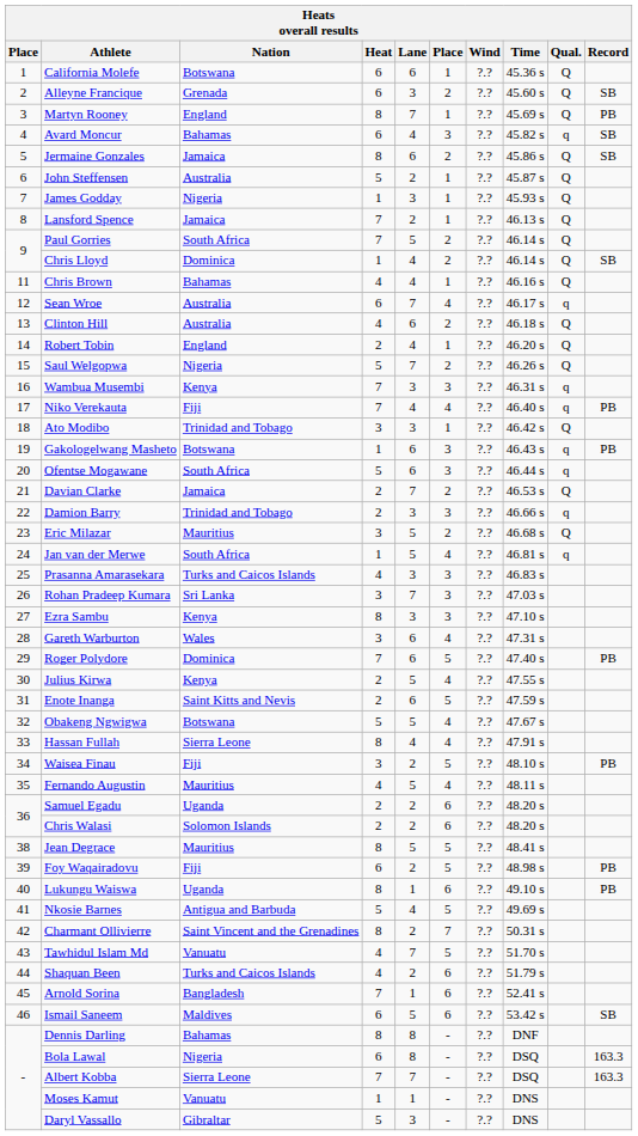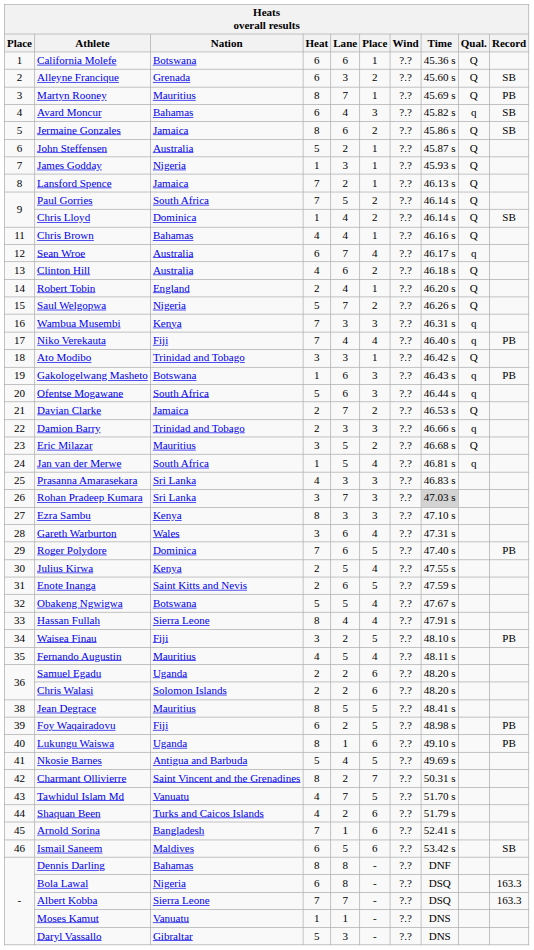 <table class="wikitable">
 <tr>
 <th colspan=10>Heats <br> overall results</th>
 </tr>
 <tr>
 <th>Place</th>
 <th>Athlete</th>
 <th>Nation</th>
 <th>Heat</th>
 <th>Lane</th>
 <th>Place</th>
 <th>Wind</th>
 <th>Time</th>
 <th>Qual.</th>
 <th>Record</th>
 </tr>
 <tr>
 <td align="center">1</td>
 <td align="left"><a href='#'>California Molefe</a></td>
 <td align="left"> <a href='#'>Botswana</a></td>
 <td align="center">6</td>
 <td align="center">6</td>
 <td align="center">1</td>
 <td align="center">?.?</td>
 <td align="center">45.36 s</td>
 <td align="center">Q</td>
 <td align="center"></td>
 </tr>
 <tr>
 <td align="center">2</td>
 <td align="left"><a href='#'>Alleyne Francique</a></td>
 <td align="left"> <a href='#'>Grenada</a></td>
 <td align="center">6</td>
 <td align="center">3</td>
 <td align="center">2</td>
 <td align="center">?.?</td>
 <td align="center">45.60 s</td>
 <td align="center">Q</td>
 <td align="center">SB</td>
 </tr>
 <tr>
 <td align="center">3</td>
 <td align="left"><a href='#'>Martyn Rooney</a></td>
-<td align="left"> <a href='#'>England</a></td>
+<td align="left"> <a href='#'>Mauritius</a></td>
 <td align="center">8</td>
 <td align="center">7</td>
 <td align="center">1</td>
 <td align="center">?.?</td>
 <td align="center">45.69 s</td>
 <td align="center">Q</td>
 <td align="center">PB</td>
 </tr>
 <tr>
 <td align="center">4</td>
 <td align="left"><a href='#'>Avard Moncur</a></td>
 <td align="left"> <a href='#'>Bahamas</a></td>
 <td align="center">6</td>
 <td align="center">4</td>
 <td align="center">3</td>
 <td align="center">?.?</td>
 <td align="center">45.82 s</td>
 <td align="center">q</td>
 <td align="center">SB</td>
 </tr>
 <tr>
 <td align="center">5</td>
 <td align="left"><a href='#'>Jermaine Gonzales</a></td>
 <td align="left"> <a href='#'>Jamaica</a></td>
 <td align="center">8</td>
 <td align="center">6</td>
 <td align="center">2</td>
 <td align="center">?.?</td>
 <td align="center">45.86 s</td>
 <td align="center">Q</td>
 <td align="center">SB</td>
 </tr>
 <tr>
 <td align="center">6</td>
 <td align="left"><a href='#'>John Steffensen</a></td>
 <td align="left"> <a href='#'>Australia</a></td>
 <td align="center">5</td>
 <td align="center">2</td>
 <td align="center">1</td>
 <td align="center">?.?</td>
 <td align="center">45.87 s</td>
 <td align="center">Q</td>
 <td align="center"></td>
 </tr>
 <tr>
 <td align="center">7</td>
 <td align="left"><a href='#'>James Godday</a></td>
 <td align="left"> <a href='#'>Nigeria</a></td>
 <td align="center">1</td>
 <td align="center">3</td>
 <td align="center">1</td>
 <td align="center">?.?</td>
 <td align="center">45.93 s</td>
 <td align="center">Q</td>
 <td align="center"></td>
 </tr>
 <tr>
 <td align="center">8</td>
 <td align="left"><a href='#'>Lansford Spence</a></td>
 <td align="left"> <a href='#'>Jamaica</a></td>
 <td align="center">7</td>
 <td align="center">2</td>
 <td align="center">1</td>
 <td align="center">?.?</td>
 <td align="center">46.13 s</td>
 <td align="center">Q</td>
 <td align="center"></td>
 </tr>
 <tr>
 <td rowspan="2" align="center">9</td>
 <td align="left"><a href='#'>Paul Gorries</a></td>
 <td align="left"> <a href='#'>South Africa</a></td>
 <td align="center">7</td>
 <td align="center">5</td>
 <td align="center">2</td>
 <td align="center">?.?</td>
 <td align="center">46.14 s</td>
 <td align="center">Q</td>
 <td align="center"></td>
 </tr>
 <tr>
 <td align="left"><a href='#'>Chris Lloyd</a></td>
 <td align="left"> <a href='#'>Dominica</a></td>
 <td align="center">1</td>
 <td align="center">4</td>
 <td align="center">2</td>
 <td align="center">?.?</td>
 <td align="center">46.14 s</td>
 <td align="center">Q</td>
 <td align="center">SB</td>
 </tr>
 <tr>
 <td align="center">11</td>
 <td align="left"><a href='#'>Chris Brown</a></td>
 <td align="left"> <a href='#'>Bahamas</a></td>
 <td align="center">4</td>
 <td align="center">4</td>
 <td align="center">1</td>
 <td align="center">?.?</td>
 <td align="center">46.16 s</td>
 <td align="center">Q</td>
 <td align="center"></td>
 </tr>
 <tr>
 <td align="center">12</td>
 <td align="left"><a href='#'>Sean Wroe</a></td>
 <td align="left"> <a href='#'>Australia</a></td>
 <td align="center">6</td>
 <td align="center">7</td>
 <td align="center">4</td>
 <td align="center">?.?</td>
 <td align="center">46.17 s</td>
 <td align="center">q</td>
 <td align="center"></td>
 </tr>
 <tr>
 <td align="center">13</td>
 <td align="left"><a href='#'>Clinton Hill</a></td>
 <td align="left"> <a href='#'>Australia</a></td>
 <td align="center">4</td>
 <td align="center">6</td>
 <td align="center">2</td>
 <td align="center">?.?</td>
 <td align="center">46.18 s</td>
 <td align="center">Q</td>
 <td align="center"></td>
 </tr>
 <tr>
 <td align="center">14</td>
 <td align="left"><a href='#'>Robert Tobin</a></td>
 <td align="left"> <a href='#'>England</a></td>
 <td align="center">2</td>
 <td align="center">4</td>
 <td align="center">1</td>
 <td align="center">?.?</td>
 <td align="center">46.20 s</td>
 <td align="center">Q</td>
 <td align="center"></td>
 </tr>
 <tr>
 <td align="center">15</td>
 <td align="left"><a href='#'>Saul Welgopwa</a></td>
 <td align="left"> <a href='#'>Nigeria</a></td>
 <td align="center">5</td>
 <td align="center">7</td>
 <td align="center">2</td>
 <td align="center">?.?</td>
 <td align="center">46.26 s</td>
 <td align="center">Q</td>
 <td align="center"></td>
 </tr>
 <tr>
 <td align="center">16</td>
 <td align="left"><a href='#'>Wambua Musembi</a></td>
 <td align="left"> <a href='#'>Kenya</a></td>
 <td align="center">7</td>
 <td align="center">3</td>
 <td align="center">3</td>
 <td align="center">?.?</td>
 <td align="center">46.31 s</td>
 <td align="center">q</td>
 <td align="center"></td>
 </tr>
 <tr>
 <td align="center">17</td>
 <td align="left"><a href='#'>Niko Verekauta</a></td>
 <td align="left"> <a href='#'>Fiji</a></td>
 <td align="center">7</td>
 <td align="center">4</td>
 <td align="center">4</td>
 <td align="center">?.?</td>
 <td align="center">46.40 s</td>
 <td align="center">q</td>
 <td align="center">PB</td>
 </tr>
 <tr>
 <td align="center">18</td>
 <td align="left"><a href='#'>Ato Modibo</a></td>
 <td align="left"> <a href='#'>Trinidad and Tobago</a></td>
 <td align="center">3</td>
 <td align="center">3</td>
 <td align="center">1</td>
 <td align="center">?.?</td>
 <td align="center">46.42 s</td>
 <td align="center">Q</td>
 <td align="center"></td>
 </tr>
 <tr>
 <td align="center">19</td>
 <td align="left"><a href='#'>Gakologelwang Masheto</a></td>
 <td align="left"> <a href='#'>Botswana</a></td>
 <td align="center">1</td>
 <td align="center">6</td>
 <td align="center">3</td>
 <td align="center">?.?</td>
 <td align="center">46.43 s</td>
 <td align="center">q</td>
 <td align="center">PB</td>
 </tr>
 <tr>
 <td align="center">20</td>
 <td align="left"><a href='#'>Ofentse Mogawane</a></td>
 <td align="left"> <a href='#'>South Africa</a></td>
 <td align="center">5</td>
 <td align="center">6</td>
 <td align="center">3</td>
 <td align="center">?.?</td>
 <td align="center">46.44 s</td>
 <td align="center">q</td>
 <td align="center"></td>
 </tr>
 <tr>
 <td align="center">21</td>
 <td align="left"><a href='#'>Davian Clarke</a></td>
 <td align="left"> <a href='#'>Jamaica</a></td>
 <td align="center">2</td>
 <td align="center">7</td>
 <td align="center">2</td>
 <td align="center">?.?</td>
 <td align="center">46.53 s</td>
 <td align="center">Q</td>
 <td align="center"></td>
 </tr>
 <tr>
 <td align="center">22</td>
 <td align="left"><a href='#'>Damion Barry</a></td>
 <td align="left"> <a href='#'>Trinidad and Tobago</a></td>
 <td align="center">2</td>
 <td align="center">3</td>
 <td align="center">3</td>
 <td align="center">?.?</td>
 <td align="center">46.66 s</td>
 <td align="center">q</td>
 <td align="center"></td>
 </tr>
 <tr>
 <td align="center">23</td>
 <td align="left"><a href='#'>Eric Milazar</a></td>
 <td align="left"> <a href='#'>Mauritius</a></td>
 <td align="center">3</td>
 <td align="center">5</td>
 <td align="center">2</td>
 <td align="center">?.?</td>
 <td align="center">46.68 s</td>
 <td align="center">Q</td>
 <td align="center"></td>
 </tr>
 <tr>
 <td align="center">24</td>
 <td align="left"><a href='#'>Jan van der Merwe</a></td>
 <td align="left"> <a href='#'>South Africa</a></td>
 <td align="center">1</td>
 <td align="center">5</td>
 <td align="center">4</td>
 <td align="center">?.?</td>
 <td align="center">46.81 s</td>
 <td align="center">q</td>
 <td align="center"></td>
 </tr>
 <tr>
 <td align="center">25</td>
 <td align="left"><a href='#'>Prasanna Amarasekara</a></td>
-<td align="left"> <a href='#'>Turks and Caicos Islands</a></td>
+<td align="left"> <a href='#'>Sri Lanka</a></td>
 <td align="center">4</td>
 <td align="center">3</td>
 <td align="center">3</td>
 <td align="center">?.?</td>
 <td align="center">46.83 s</td>
 <td align="center"></td>
 <td align="center"></td>
 </tr>
 <tr>
 <td align="center">26</td>
 <td align="left"><a href='#'>Rohan Pradeep Kumara</a></td>
 <td align="left"> <a href='#'>Sri Lanka</a></td>
 <td align="center">3</td>
 <td align="center">7</td>
 <td align="center">3</td>
 <td align="center">?.?</td>
-<td align="center">47.03 s</td>
+<td align="center" style="background: lightgrey;">47.03 s</td>
 <td align="center"></td>
 <td align="center"></td>
 </tr>
 <tr>
 <td align="center">27</td>
 <td align="left"><a href='#'>Ezra Sambu</a></td>
 <td align="left"> <a href='#'>Kenya</a></td>
 <td align="center">8</td>
 <td align="center">3</td>
 <td align="center">3</td>
 <td align="center">?.?</td>
 <td align="center">47.10 s</td>
 <td align="center"></td>
 <td align="center"></td>
 </tr>
 <tr>
 <td align="center">28</td>
 <td align="left"><a href='#'>Gareth Warburton</a></td>
 <td align="left"> <a href='#'>Wales</a></td>
 <td align="center">3</td>
 <td align="center">6</td>
 <td align="center">4</td>
 <td align="center">?.?</td>
 <td align="center">47.31 s</td>
 <td align="center"></td>
 <td align="center"></td>
 </tr>
 <tr>
 <td align="center">29</td>
 <td align="left"><a href='#'>Roger Polydore</a></td>
 <td align="left"> <a href='#'>Dominica</a></td>
 <td align="center">7</td>
 <td align="center">6</td>
 <td align="center">5</td>
 <td align="center">?.?</td>
 <td align="center">47.40 s</td>
 <td align="center"></td>
 <td align="center">PB</td>
 </tr>
 <tr>
 <td align="center">30</td>
 <td align="left"><a href='#'>Julius Kirwa</a></td>
 <td align="left"> <a href='#'>Kenya</a></td>
 <td align="center">2</td>
 <td align="center">5</td>
 <td align="center">4</td>
 <td align="center">?.?</td>
 <td align="center">47.55 s</td>
 <td align="center"></td>
 <td align="center"></td>
 </tr>
 <tr>
 <td align="center">31</td>
 <td align="left"><a href='#'>Enote Inanga</a></td>
 <td align="left"> <a href='#'>Saint Kitts and Nevis</a></td>
 <td align="center">2</td>
 <td align="center">6</td>
 <td align="center">5</td>
 <td align="center">?.?</td>
 <td align="center">47.59 s</td>
 <td align="center"></td>
 <td align="center"></td>
 </tr>
 <tr>
 <td align="center">32</td>
 <td align="left"><a href='#'>Obakeng Ngwigwa</a></td>
 <td align="left"> <a href='#'>Botswana</a></td>
 <td align="center">5</td>
 <td align="center">5</td>
 <td align="center">4</td>
 <td align="center">?.?</td>
 <td align="center">47.67 s</td>
 <td align="center"></td>
 <td align="center"></td>
 </tr>
 <tr>
 <td align="center">33</td>
 <td align="left"><a href='#'>Hassan Fullah</a></td>
 <td align="left"> <a href='#'>Sierra Leone</a></td>
 <td align="center">8</td>
 <td align="center">4</td>
 <td align="center">4</td>
 <td align="center">?.?</td>
 <td align="center">47.91 s</td>
 <td align="center"></td>
 <td align="center"></td>
 </tr>
 <tr>
 <td align="center">34</td>
 <td align="left"><a href='#'>Waisea Finau</a></td>
 <td align="left"> <a href='#'>Fiji</a></td>
 <td align="center">3</td>
 <td align="center">2</td>
 <td align="center">5</td>
 <td align="center">?.?</td>
 <td align="center">48.10 s</td>
 <td align="center"></td>
 <td align="center">PB</td>
 </tr>
 <tr>
 <td align="center">35</td>
 <td align="left"><a href='#'>Fernando Augustin</a></td>
 <td align="left"> <a href='#'>Mauritius</a></td>
 <td align="center">4</td>
 <td align="center">5</td>
 <td align="center">4</td>
 <td align="center">?.?</td>
 <td align="center">48.11 s</td>
 <td align="center"></td>
 <td align="center"></td>
 </tr>
 <tr>
 <td rowspan="2" align="center">36</td>
 <td align="left"><a href='#'>Samuel Egadu</a></td>
 <td align="left"> <a href='#'>Uganda</a></td>
 <td align="center">2</td>
 <td align="center">2</td>
 <td align="center">6</td>
 <td align="center">?.?</td>
 <td align="center">48.20 s</td>
 <td align="center"></td>
 <td align="center"></td>
 </tr>
 <tr>
 <td align="left"><a href='#'>Chris Walasi</a></td>
 <td align="left"> <a href='#'>Solomon Islands</a></td>
 <td align="center">2</td>
 <td align="center">2</td>
 <td align="center">6</td>
 <td align="center">?.?</td>
 <td align="center">48.20 s</td>
 <td align="center"></td>
 <td align="center"></td>
 </tr>
 <tr>
 <td align="center">38</td>
 <td align="left"><a href='#'>Jean Degrace</a></td>
 <td align="left"> <a href='#'>Mauritius</a></td>
 <td align="center">8</td>
 <td align="center">5</td>
 <td align="center">5</td>
 <td align="center">?.?</td>
 <td align="center">48.41 s</td>
 <td align="center"></td>
 <td align="center"></td>
 </tr>
 <tr>
 <td align="center">39</td>
 <td align="left"><a href='#'>Foy Waqairadovu</a></td>
 <td align="left"> <a href='#'>Fiji</a></td>
 <td align="center">6</td>
 <td align="center">2</td>
 <td align="center">5</td>
 <td align="center">?.?</td>
 <td align="center">48.98 s</td>
 <td align="center"></td>
 <td align="center">PB</td>
 </tr>
 <tr>
 <td align="center">40</td>
 <td align="left"><a href='#'>Lukungu Waiswa</a></td>
 <td align="left"> <a href='#'>Uganda</a></td>
 <td align="center">8</td>
 <td align="center">1</td>
 <td align="center">6</td>
 <td align="center">?.?</td>
 <td align="center">49.10 s</td>
 <td align="center"></td>
 <td align="center">PB</td>
 </tr>
 <tr>
 <td align="center">41</td>
 <td align="left"><a href='#'>Nkosie Barnes</a></td>
 <td align="left"> <a href='#'>Antigua and Barbuda</a></td>
 <td align="center">5</td>
 <td align="center">4</td>
 <td align="center">5</td>
 <td align="center">?.?</td>
 <td align="center">49.69 s</td>
 <td align="center"></td>
 <td align="center"></td>
 </tr>
 <tr>
 <td align="center">42</td>
 <td align="left"><a href='#'>Charmant Ollivierre</a></td>
 <td align="left"> <a href='#'>Saint Vincent and the Grenadines</a></td>
 <td align="center">8</td>
 <td align="center">2</td>
 <td align="center">7</td>
 <td align="center">?.?</td>
 <td align="center">50.31 s</td>
 <td align="center"></td>
 <td align="center"></td>
 </tr>
 <tr>
 <td align="center">43</td>
 <td align="left"><a href='#'>Tawhidul Islam Md</a></td>
 <td align="left"> <a href='#'>Vanuatu</a></td>
 <td align="center">4</td>
 <td align="center">7</td>
 <td align="center">5</td>
 <td align="center">?.?</td>
 <td align="center">51.70 s</td>
 <td align="center"></td>
 <td align="center"></td>
 </tr>
 <tr>
 <td align="center">44</td>
 <td align="left"><a href='#'>Shaquan Been</a></td>
 <td align="left"> <a href='#'>Turks and Caicos Islands</a></td>
 <td align="center">4</td>
 <td align="center">2</td>
 <td align="center">6</td>
 <td align="center">?.?</td>
 <td align="center">51.79 s</td>
 <td align="center"></td>
 <td align="center"></td>
 </tr>
 <tr>
 <td align="center">45</td>
 <td align="left"><a href='#'>Arnold Sorina</a></td>
 <td align="left"> <a href='#'>Bangladesh</a></td>
 <td align="center">7</td>
 <td align="center">1</td>
 <td align="center">6</td>
 <td align="center">?.?</td>
 <td align="center">52.41 s</td>
 <td align="center"></td>
 <td align="center"></td>
 </tr>
 <tr>
 <td align="center">46</td>
 <td align="left"><a href='#'>Ismail Saneem</a></td>
 <td align="left"> <a href='#'>Maldives</a></td>
 <td align="center">6</td>
 <td align="center">5</td>
 <td align="center">6</td>
 <td align="center">?.?</td>
 <td align="center">53.42 s</td>
 <td align="center"></td>
 <td align="center">SB</td>
 </tr>
 <tr>
 <td rowspan="5" align="center">-</td>
 <td align="left"><a href='#'>Dennis Darling</a></td>
 <td align="left"> <a href='#'>Bahamas</a></td>
 <td align="center">8</td>
 <td align="center">8</td>
 <td align="center">-</td>
 <td align="center">?.?</td>
 <td align="center">DNF</td>
 <td align="center"></td>
 <td align="center"></td>
 </tr>
 <tr>
 <td align="left"><a href='#'>Bola Lawal</a></td>
 <td align="left"> <a href='#'>Nigeria</a></td>
 <td align="center">6</td>
 <td align="center">8</td>
 <td align="center">-</td>
 <td align="center">?.?</td>
 <td align="center">DSQ</td>
 <td align="center"></td>
 <td align="center">163.3</td>
 </tr>
 <tr>
 <td align="left"><a href='#'>Albert Kobba</a></td>
 <td align="left"> <a href='#'>Sierra Leone</a></td>
 <td align="center">7</td>
 <td align="center">7</td>
 <td align="center">-</td>
 <td align="center">?.?</td>
 <td align="center">DSQ</td>
 <td align="center"></td>
 <td align="center">163.3</td>
 </tr>
 <tr>
 <td align="left"><a href='#'>Moses Kamut</a></td>
 <td align="left"> <a href='#'>Vanuatu</a></td>
 <td align="center">1</td>
 <td align="center">1</td>
 <td align="center">-</td>
 <td align="center">?.?</td>
 <td align="center">DNS</td>
 <td align="center"></td>
 <td align="center"></td>
 </tr>
 <tr>
 <td align="left"><a href='#'>Daryl Vassallo</a></td>
 <td align="left"> <a href='#'>Gibraltar</a></td>
 <td align="center">5</td>
 <td align="center">3</td>
 <td align="center">-</td>
 <td align="center">?.?</td>
 <td align="center">DNS</td>
 <td align="center"></td>
 <td align="center"></td>
 </tr>
 </table>
